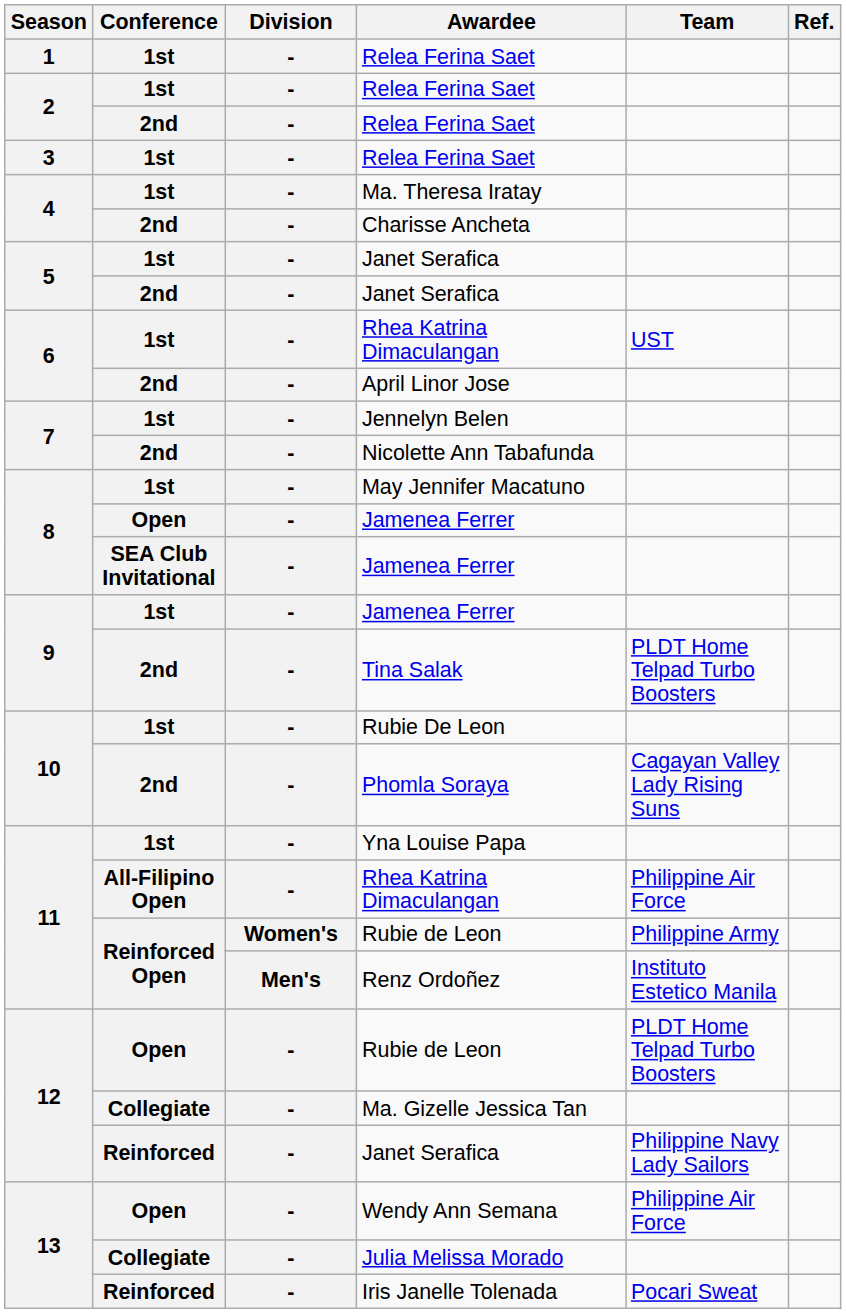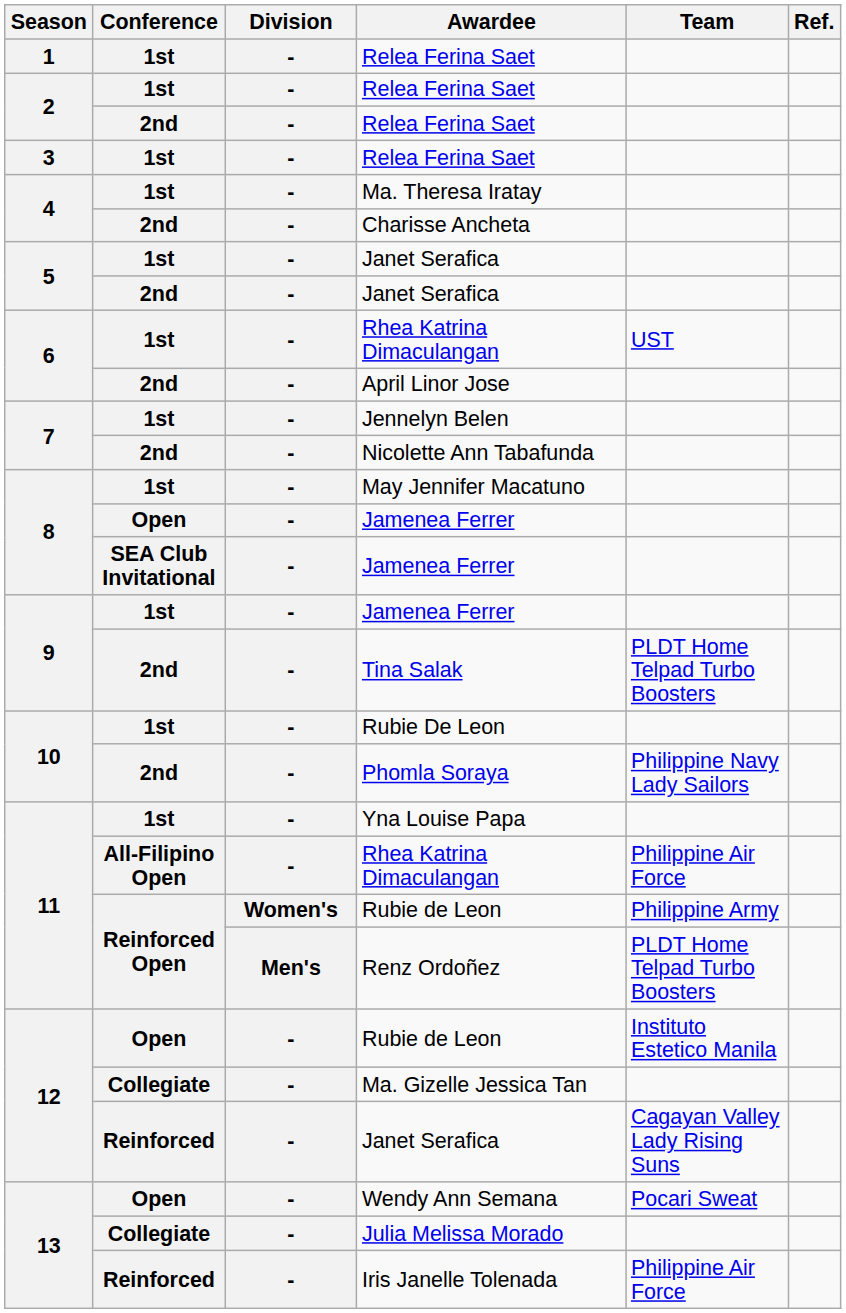 <table class="wikitable" style="font-size:90%; width:90%">
 <tr>
 <th width="50">Season</th>
 <th width="80">Conference</th>
 <th width="80">Division</th>
 <th width="170">Awardee</th>
 <th width="100">Team</th>
 <th width="20">Ref.</th>
 </tr>
 <tr>
 <th>1</th>
 <th>1st</th>
 <th>-</th>
 <td> <a href='#'>Relea Ferina Saet</a></td>
 <td></td>
 <td></td>
 </tr>
 <tr>
 <th rowspan="2">2</th>
 <th>1st</th>
 <th>-</th>
 <td> <a href='#'>Relea Ferina Saet</a></td>
 <td></td>
 <td></td>
 </tr>
 <tr>
 <th>2nd</th>
 <th>-</th>
 <td> <a href='#'>Relea Ferina Saet</a></td>
 <td></td>
 <td></td>
 </tr>
 <tr>
 <th>3</th>
 <th>1st</th>
 <th>-</th>
 <td> <a href='#'>Relea Ferina Saet</a></td>
 <td></td>
 <td></td>
 </tr>
 <tr>
 <th rowspan="2">4</th>
 <th>1st</th>
 <th>-</th>
 <td> Ma. Theresa Iratay</td>
 <td></td>
 <td></td>
 </tr>
 <tr>
 <th>2nd</th>
 <th>-</th>
 <td> Charisse Ancheta</td>
 <td></td>
 <td></td>
 </tr>
 <tr>
 <th rowspan="2">5</th>
 <th>1st</th>
 <th>-</th>
 <td> Janet Serafica</td>
 <td></td>
 <td></td>
 </tr>
 <tr>
 <th>2nd</th>
 <th>-</th>
 <td> Janet Serafica</td>
 <td></td>
 <td></td>
 </tr>
 <tr>
 <th rowspan="2">6</th>
 <th>1st</th>
 <th>-</th>
 <td> <a href='#'>Rhea Katrina Dimaculangan</a></td>
 <td> <a href='#'>UST</a></td>
 <td></td>
 </tr>
 <tr>
 <th>2nd</th>
 <th>-</th>
 <td> April Linor Jose</td>
 <td></td>
 <td></td>
 </tr>
 <tr>
 <th rowspan="2">7</th>
 <th>1st</th>
 <th>-</th>
 <td> Jennelyn Belen</td>
 <td></td>
 <td></td>
 </tr>
 <tr>
 <th>2nd</th>
 <th>-</th>
 <td> Nicolette Ann Tabafunda</td>
 <td></td>
 <td align="center"></td>
 </tr>
 <tr>
 <th rowspan="3">8</th>
 <th>1st</th>
 <th>-</th>
 <td> May Jennifer Macatuno</td>
 <td></td>
 <td align="center"></td>
 </tr>
 <tr>
 <th>Open</th>
 <th>-</th>
 <td> <a href='#'>Jamenea Ferrer</a></td>
 <td></td>
 <td align="center"></td>
 </tr>
 <tr>
 <th>SEA Club Invitational</th>
 <th>-</th>
 <td> <a href='#'>Jamenea Ferrer</a></td>
 <td></td>
 <td align="center"></td>
 </tr>
 <tr>
 <th rowspan="2">9</th>
 <th>1st</th>
 <th>-</th>
 <td> <a href='#'>Jamenea Ferrer</a></td>
 <td></td>
 <td></td>
 </tr>
 <tr>
 <th>2nd</th>
 <th>-</th>
 <td> <a href='#'>Tina Salak</a></td>
 <td> <a href='#'>PLDT Home Telpad Turbo Boosters</a></td>
 <td></td>
 </tr>
 <tr>
 <th rowspan="2">10</th>
 <th>1st</th>
 <th>-</th>
 <td> Rubie De Leon</td>
 <td></td>
 <td></td>
 </tr>
 <tr>
 <th>2nd</th>
 <th>-</th>
 <td> <a href='#'>Phomla Soraya</a></td>
-<td> <a href='#'>Cagayan Valley Lady Rising Suns</a></td>
+<td> <a href='#'>Philippine Navy Lady Sailors</a></td>
 <td></td>
 </tr>
 <tr>
 <th rowspan="4">11</th>
 <th>1st</th>
 <th>-</th>
 <td> Yna Louise Papa</td>
 <td></td>
 <td></td>
 </tr>
 <tr>
 <th>All-Filipino Open</th>
 <th>-</th>
 <td> <a href='#'>Rhea Katrina Dimaculangan</a></td>
 <td> <a href='#'>Philippine Air Force</a></td>
 <td></td>
 </tr>
 <tr>
 <th rowspan="2">Reinforced Open</th>
 <th>Women's</th>
 <td> Rubie de Leon</td>
 <td> <a href='#'>Philippine Army</a></td>
 <td></td>
 </tr>
 <tr>
 <th>Men's</th>
 <td> Renz Ordoñez</td>
-<td> <a href='#'>Instituto Estetico Manila</a></td>
+<td> <a href='#'>PLDT Home Telpad Turbo Boosters</a></td>
 <td></td>
 </tr>
 <tr>
 <th rowspan="3">12</th>
 <th>Open</th>
 <th>-</th>
 <td> Rubie de Leon</td>
-<td> <a href='#'>PLDT Home Telpad Turbo Boosters</a></td>
+<td> <a href='#'>Instituto Estetico Manila</a></td>
 <td></td>
 </tr>
 <tr>
 <th>Collegiate</th>
 <th>-</th>
 <td> Ma. Gizelle Jessica Tan</td>
 <td></td>
 <td></td>
 </tr>
 <tr>
 <th>Reinforced</th>
 <th>-</th>
 <td> Janet Serafica</td>
-<td> <a href='#'>Philippine Navy Lady Sailors</a></td>
+<td> <a href='#'>Cagayan Valley Lady Rising Suns</a></td>
 <td></td>
 </tr>
 <tr>
 <th rowspan="3">13</th>
 <th>Open</th>
 <th>-</th>
 <td> Wendy Ann Semana</td>
-<td> <a href='#'>Philippine Air Force</a></td>
+<td> <a href='#'>Pocari Sweat</a></td>
 <td></td>
 </tr>
 <tr>
 <th>Collegiate</th>
 <th>-</th>
 <td> <a href='#'>Julia Melissa Morado</a></td>
 <td></td>
 <td></td>
 </tr>
 <tr>
 <th>Reinforced</th>
 <th>-</th>
 <td> Iris Janelle Tolenada</td>
-<td> <a href='#'>Pocari Sweat</a></td>
+<td> <a href='#'>Philippine Air Force</a></td>
 <td></td>
 </tr>
 <tr>
 </tr>
 </table>
